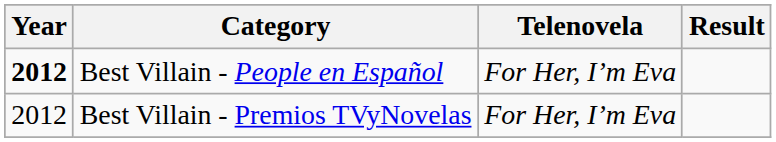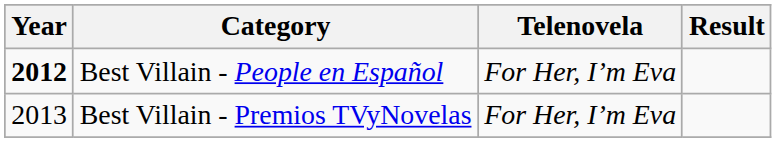 <table class="wikitable sortable">
 <tr>
 <th>Year</th>
 <th>Category</th>
 <th>Telenovela</th>
 <th>Result</th>
 </tr>
 <tr>
 <td><strong>2012</strong></td>
 <td>Best Villain - <em><a href='#'>People en Español</a></em></td>
 <td><em>For Her, I’m Eva</em></td>
 <td></td>
 </tr>
 <tr>
-<td>2012</td>
+<td>2013</td>
 <td>Best Villain - <a href='#'>Premios TVyNovelas</a></td>
 <td><em>For Her, I’m Eva</em></td>
 <td></td>
 </tr>
 </table>
